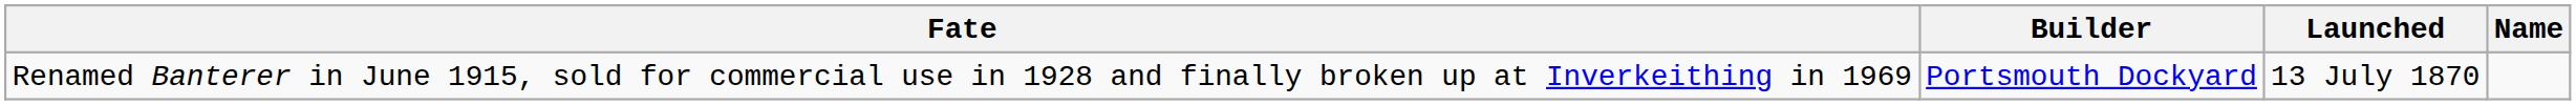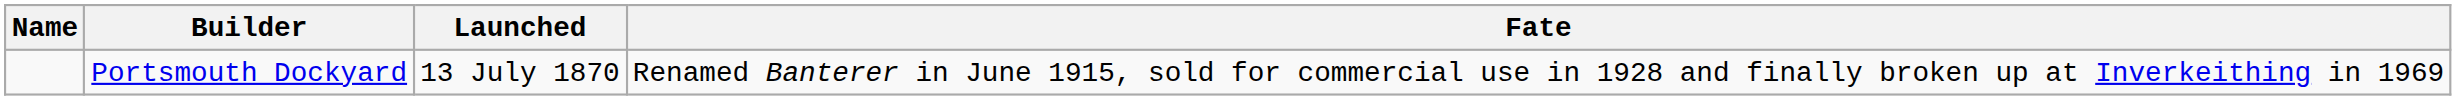 <table class="wikitable" style="text-align:left">
 <tr>
-<th>Fate</th>
+<th>Name</th>
 <th>Builder</th>
 <th>Launched</th>
-<th>Name</th>
+<th>Fate</th>
 </tr>
 <tr>
-<td>Renamed <em>Banterer</em> in June 1915, sold for commercial use in 1928 and finally broken up at <a href='#'>Inverkeithing</a> in 1969</td>
+<td></td>
 <td><a href='#'>Portsmouth Dockyard</a></td>
 <td>13 July 1870</td>
-<td></td>
+<td>Renamed <em>Banterer</em> in June 1915, sold for commercial use in 1928 and finally broken up at <a href='#'>Inverkeithing</a> in 1969</td>
 </tr>
 </table>
